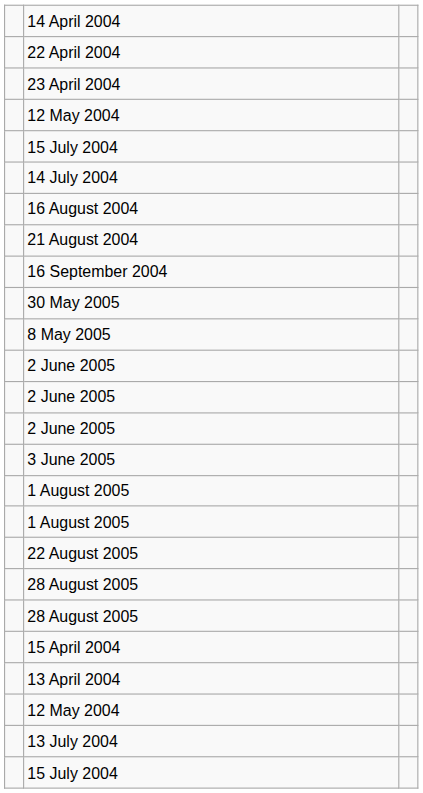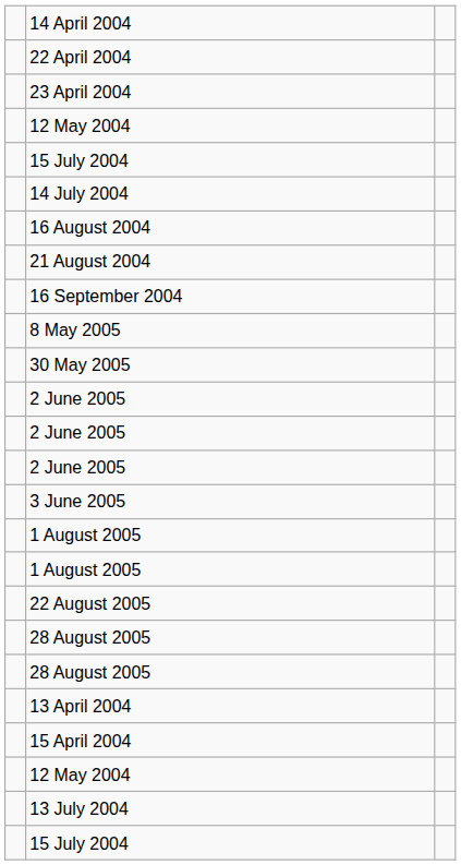 <table class="wikitable" style="font-size: 89%; float: left; width: 26em; margin-right: 1em; height: 700px">
 <tr>
 <td></td>
 <td>14 April 2004</td>
 <td></td>
 </tr>
 <tr>
 <td></td>
 <td>22 April 2004</td>
 <td></td>
 </tr>
 <tr>
 <td></td>
 <td>23 April 2004</td>
 <td></td>
 </tr>
 <tr>
 <td></td>
 <td>12 May 2004</td>
 <td></td>
 </tr>
 <tr>
 <td></td>
 <td>15 July 2004</td>
 <td></td>
 </tr>
 <tr>
 <td></td>
 <td>14 July 2004</td>
 <td></td>
 </tr>
 <tr>
 <td></td>
 <td>16 August 2004</td>
 <td></td>
 </tr>
 <tr>
 <td></td>
 <td>21 August 2004</td>
 <td></td>
 </tr>
 <tr>
 <td></td>
 <td>16 September 2004</td>
 <td></td>
 </tr>
 <tr>
 <td></td>
-<td>30 May 2005</td>
+<td>8 May 2005</td>
 <td></td>
 </tr>
 <tr>
 <td></td>
-<td>8 May 2005</td>
+<td>30 May 2005</td>
 <td></td>
 </tr>
 <tr>
 <td></td>
 <td>2 June 2005</td>
 <td></td>
 </tr>
 <tr>
 <td></td>
 <td>2 June 2005</td>
 <td></td>
 </tr>
 <tr>
 <td></td>
 <td>2 June 2005</td>
 <td></td>
 </tr>
 <tr>
 <td></td>
 <td>3 June 2005</td>
 <td></td>
 </tr>
 <tr>
 <td></td>
 <td>1 August 2005</td>
 <td></td>
 </tr>
 <tr>
 <td></td>
 <td>1 August 2005</td>
 <td></td>
 </tr>
 <tr>
 <td></td>
 <td>22 August 2005</td>
 <td></td>
 </tr>
 <tr>
 <td></td>
 <td>28 August 2005</td>
 <td></td>
 </tr>
 <tr>
 <td></td>
 <td>28 August 2005</td>
 <td></td>
 </tr>
 <tr>
 <td></td>
-<td>15 April 2004</td>
+<td>13 April 2004</td>
 <td></td>
 </tr>
 <tr>
 <td></td>
-<td>13 April 2004</td>
+<td>15 April 2004</td>
 <td></td>
 </tr>
 <tr>
 <td></td>
 <td>12 May 2004</td>
 <td></td>
 </tr>
 <tr>
 <td></td>
 <td>13 July 2004</td>
 <td></td>
 </tr>
 <tr>
 <td></td>
 <td>15 July 2004</td>
 <td></td>
 </tr>
 </table>
